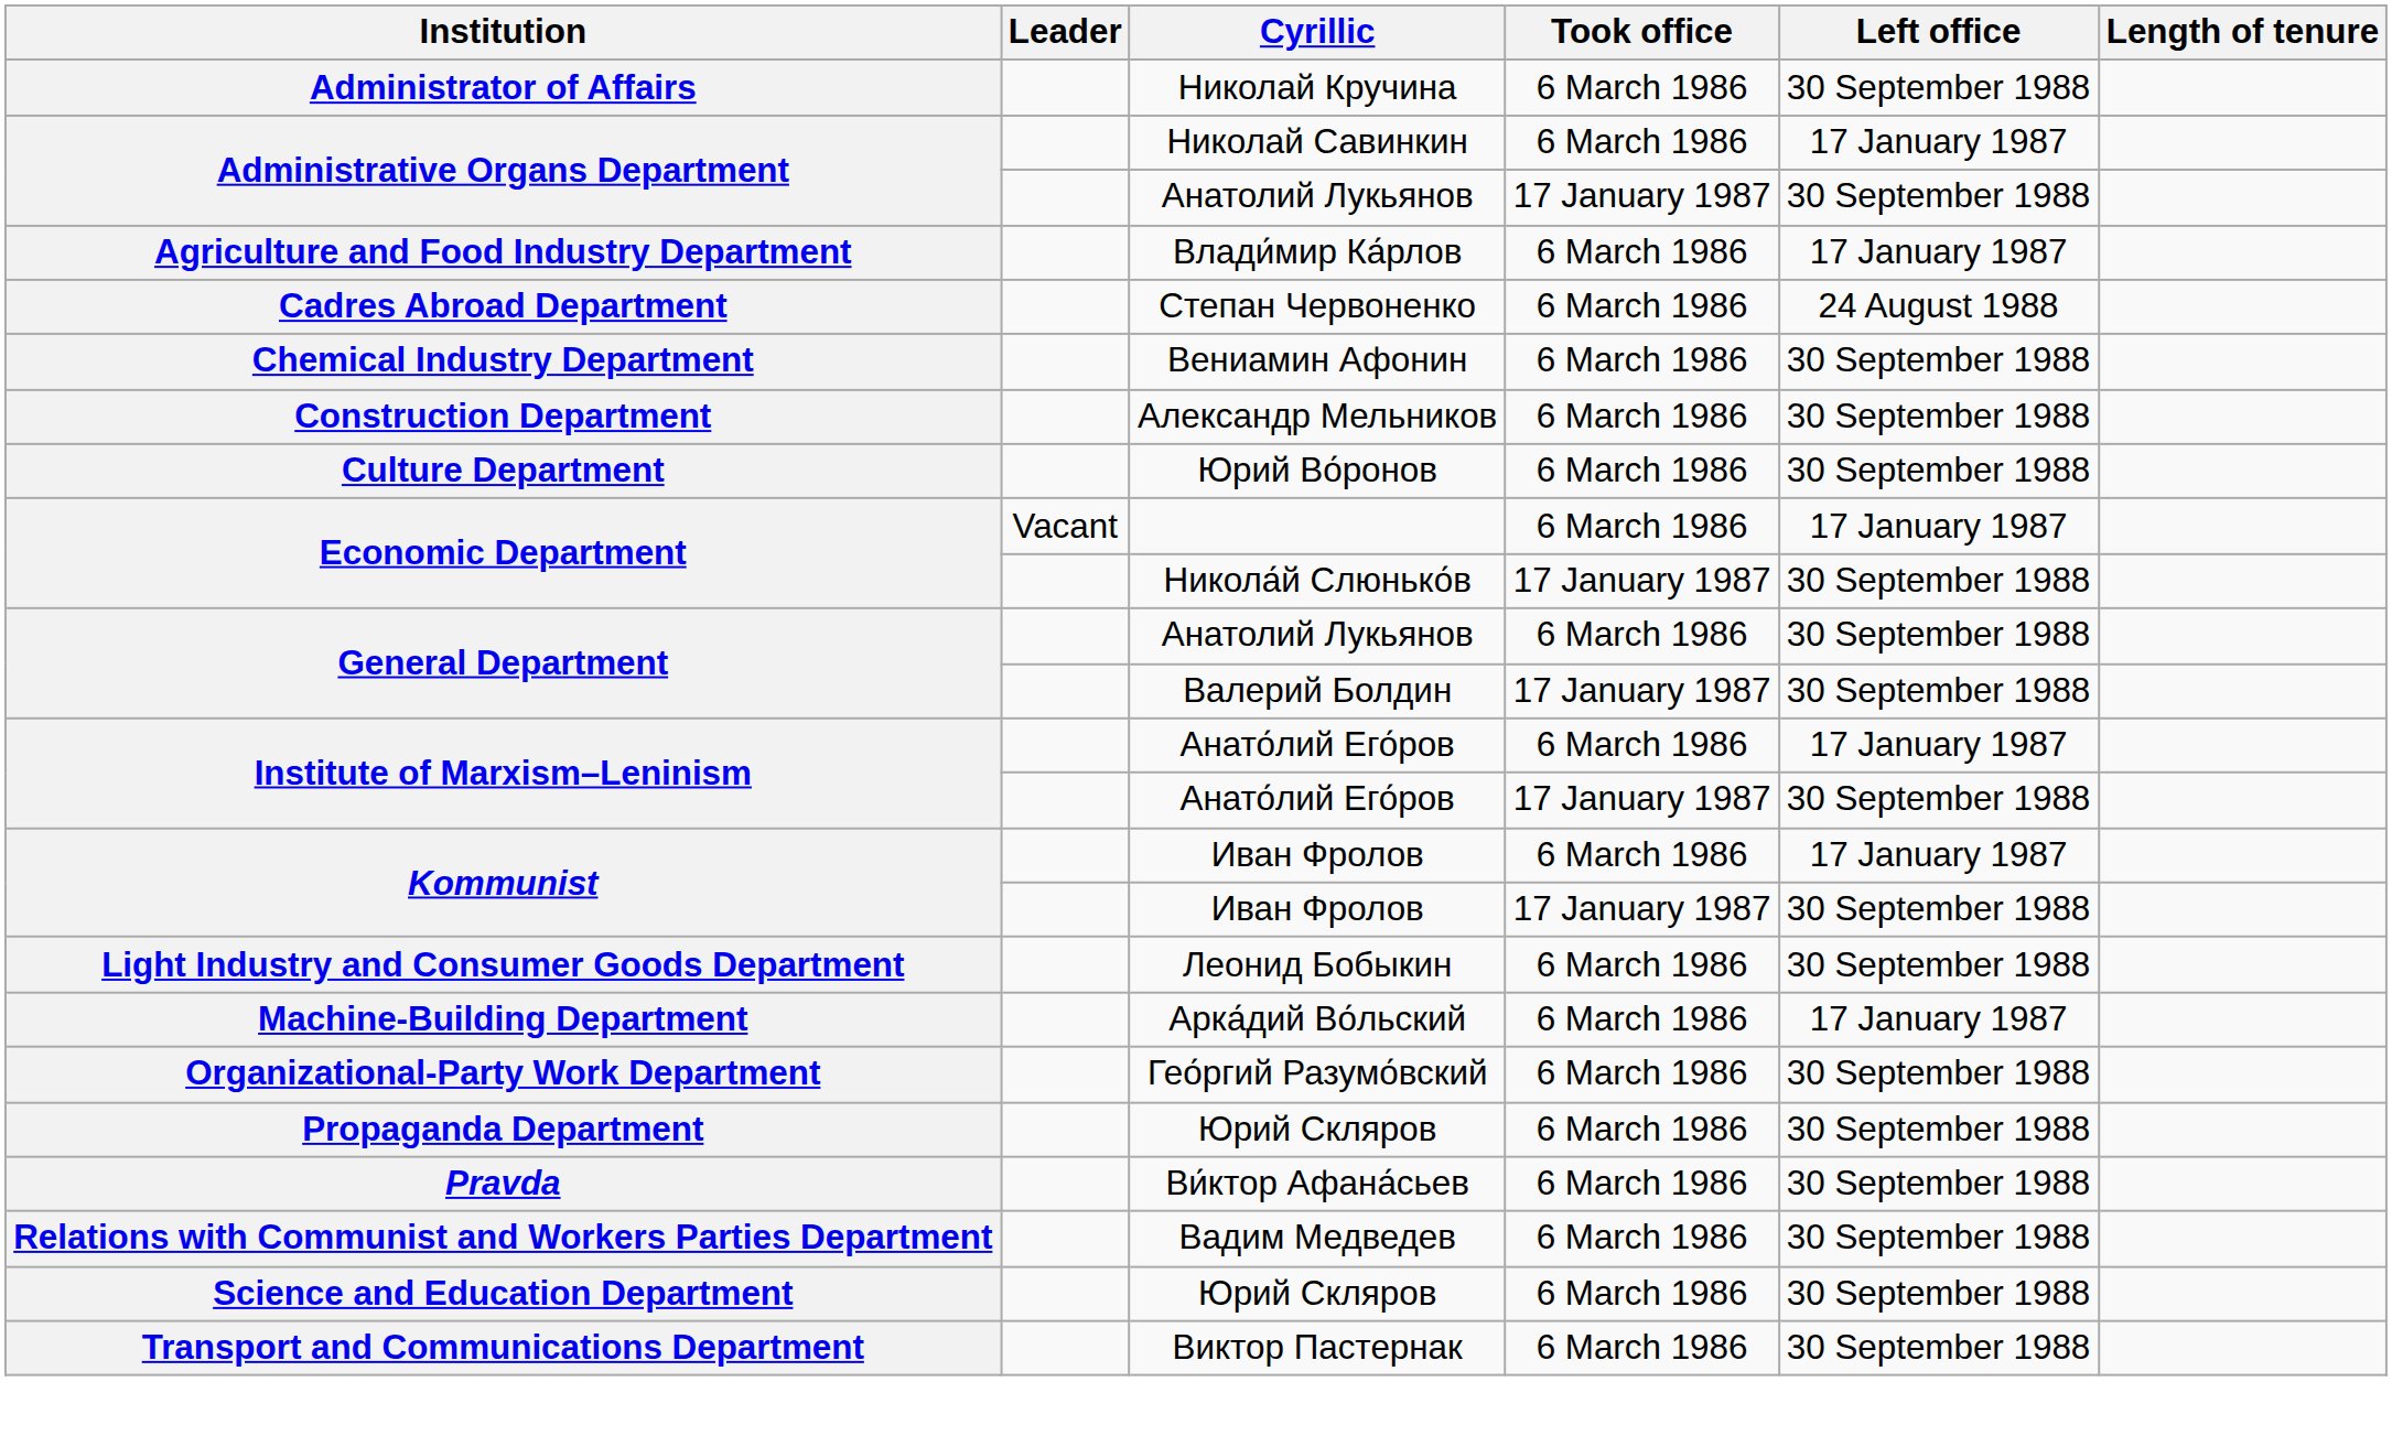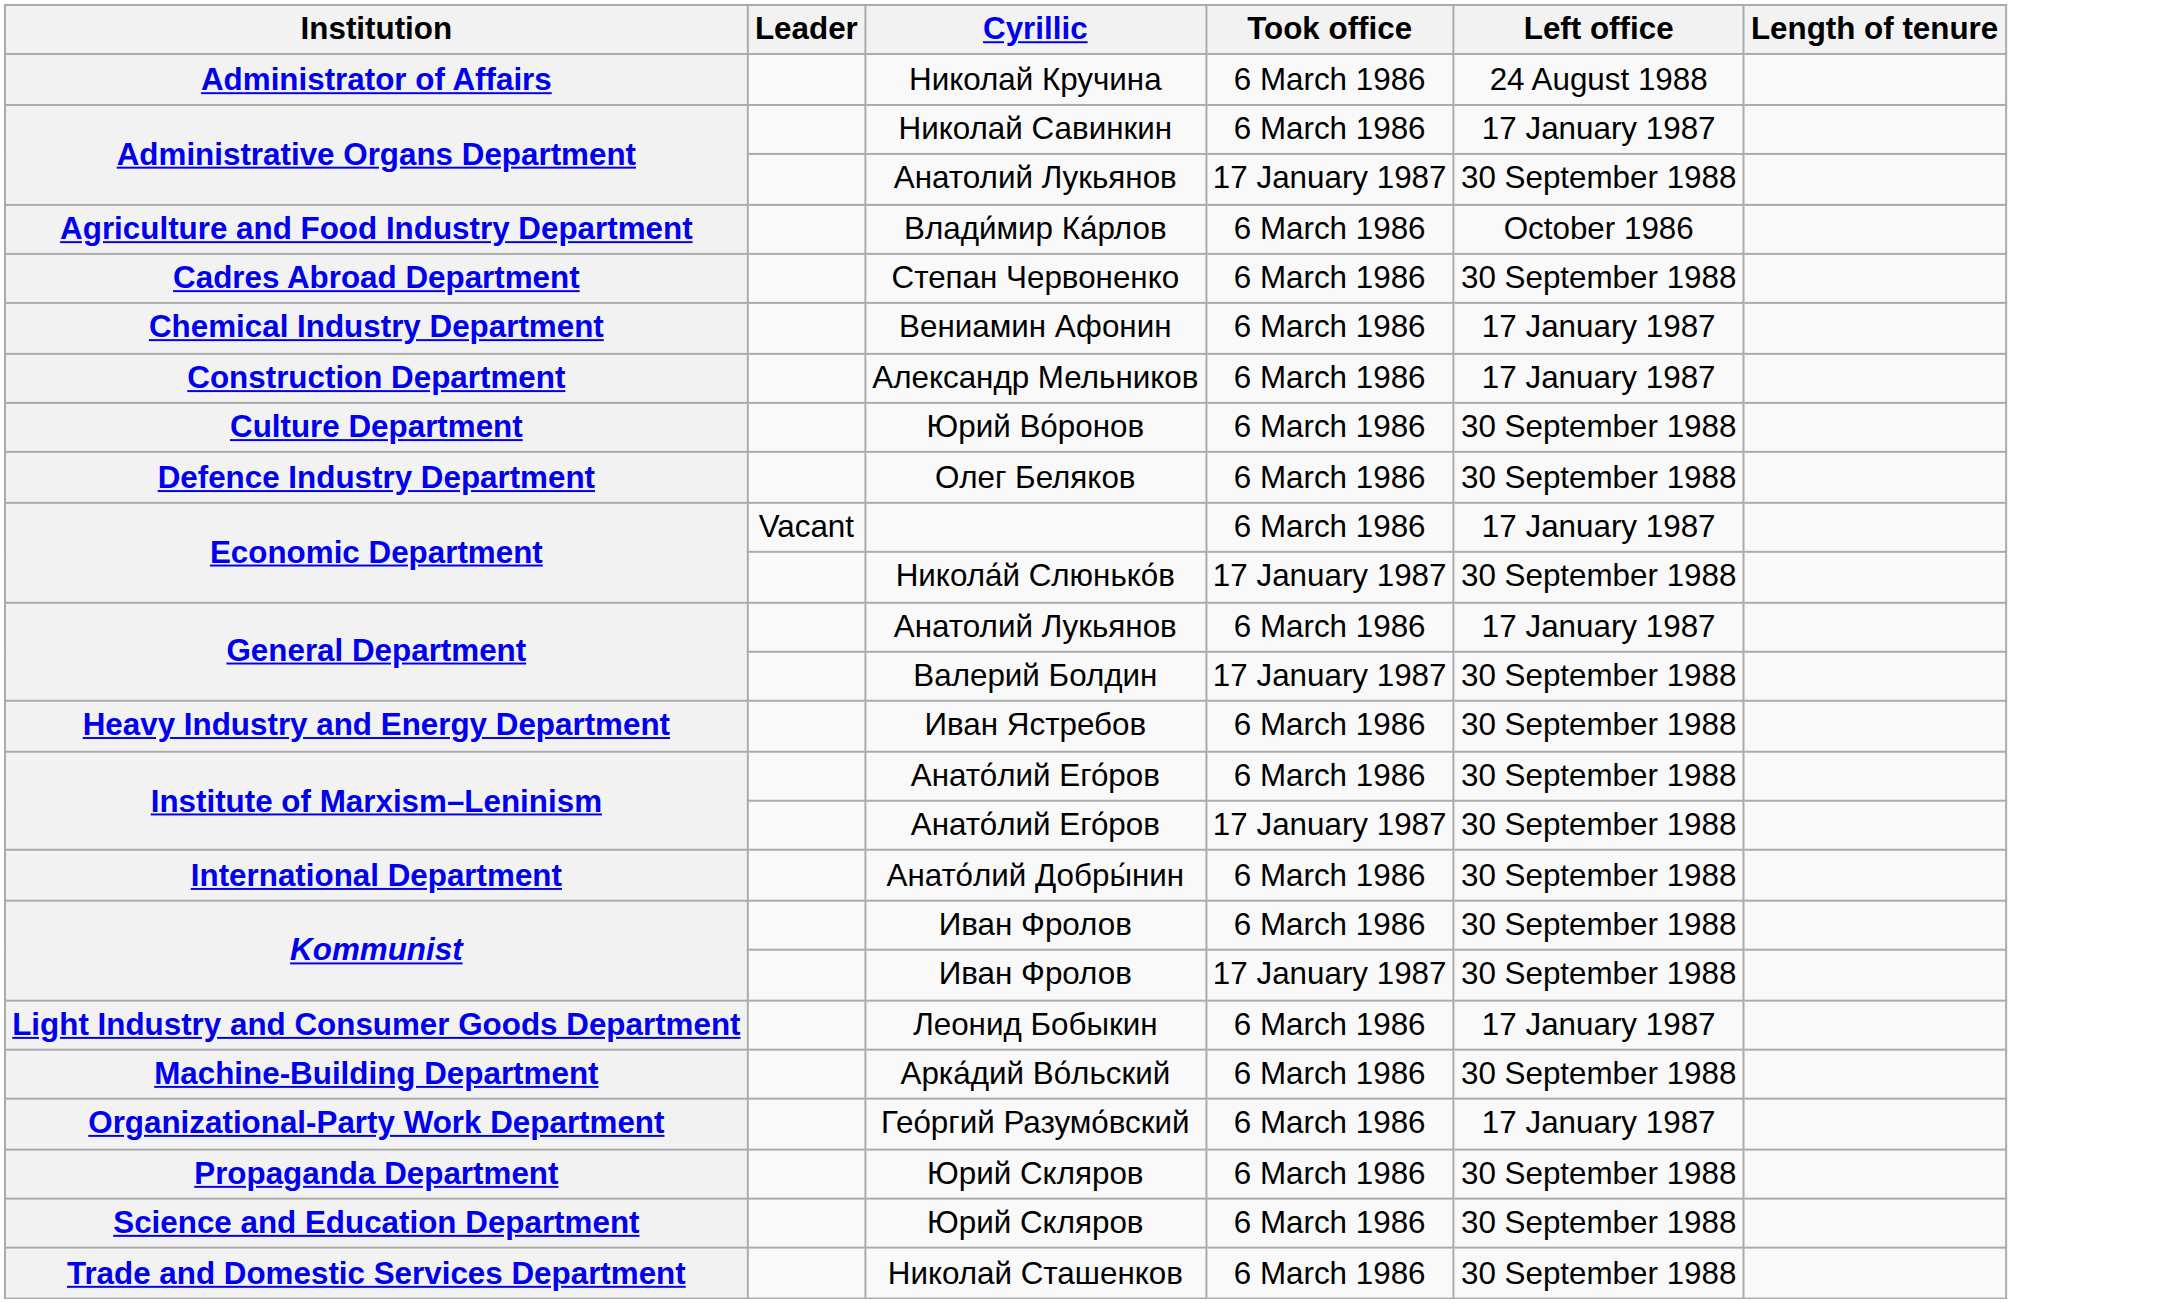 <table class="wikitable sortable plainrowheaders" style=text-align:center>
 <tr>
 <th scope="col">Institution</th>
 <th scope="col">Leader</th>
 <th scope="col" class="unsortable"><a href='#'>Cyrillic</a></th>
 <th scope="col">Took office</th>
 <th scope="col">Left office</th>
 <th scope="col">Length of tenure</th>
 </tr>
 <tr>
 <th scope="row"><a href='#'>Administrator of Affairs</a></th>
 <td></td>
 <td>Николай Кручина</td>
 <td>6 March 1986</td>
-<td>30 September 1988</td>
+<td>24 August 1988</td>
 <td></td>
 </tr>
 <tr>
 <th rowspan="2" scope="row"><a href='#'>Administrative Organs Department</a></th>
 <td></td>
 <td>Николай Савинкин</td>
 <td>6 March 1986</td>
 <td>17 January 1987</td>
 <td></td>
 </tr>
 <tr>
 <td></td>
 <td>Анатолий Лукьянов</td>
 <td>17 January 1987</td>
 <td>30 September 1988</td>
 <td></td>
 </tr>
 <tr>
 <th scope="row"><a href='#'>Agriculture and Food Industry Department</a></th>
 <td></td>
 <td>Влади́мир Ка́рлов</td>
 <td>6 March 1986</td>
-<td>17 January 1987</td>
+<td>October 1986</td>
 <td></td>
 </tr>
 <tr>
 <th scope="row"><a href='#'>Cadres Abroad Department</a></th>
 <td></td>
 <td>Степан Червоненко</td>
 <td>6 March 1986</td>
-<td>24 August 1988</td>
+<td>30 September 1988</td>
 <td></td>
 </tr>
 <tr>
 <th scope="row"><a href='#'>Chemical Industry Department</a></th>
 <td></td>
 <td>Вениамин Афонин</td>
 <td>6 March 1986</td>
-<td>30 September 1988</td>
+<td>17 January 1987</td>
 <td></td>
 </tr>
 <tr>
 <th scope="row"><a href='#'>Construction Department</a></th>
 <td></td>
 <td>Александр Мельников</td>
 <td>6 March 1986</td>
-<td>30 September 1988</td>
+<td>17 January 1987</td>
 <td></td>
 </tr>
 <tr>
 <th scope="row"><a href='#'>Culture Department</a></th>
 <td></td>
 <td>Юрий Во́ронов</td>
+<td>6 March 1986</td>
+<td>30 September 1988</td>
+<td></td>
+</tr>
+<tr>
+<th scope="row"><a href='#'>Defence Industry Department</a></th>
+<td></td>
+<td>Олег Беляков</td>
 <td>6 March 1986</td>
 <td>30 September 1988</td>
 <td></td>
 </tr>
 <tr>
 <th rowspan="2" scope="row"><a href='#'>Economic Department</a></th>
 <td>Vacant</td>
 <td></td>
 <td>6 March 1986</td>
 <td>17 January 1987</td>
 <td></td>
 </tr>
 <tr>
 <td></td>
 <td>Никола́й Слюнько́в</td>
 <td>17 January 1987</td>
 <td>30 September 1988</td>
 <td></td>
 </tr>
 <tr>
 <th rowspan="2" scope="row"><a href='#'>General Department</a></th>
 <td></td>
 <td>Анатолий Лукьянов</td>
 <td>6 March 1986</td>
-<td>30 September 1988</td>
+<td>17 January 1987</td>
 <td></td>
 </tr>
 <tr>
 <td></td>
 <td>Валерий Болдин</td>
 <td>17 January 1987</td>
 <td>30 September 1988</td>
 <td></td>
 </tr>
 <tr>
+<th scope="row"><a href='#'>Heavy Industry and Energy Department</a></th>
+<td></td>
+<td>Иван Ястребов</td>
+<td>6 March 1986</td>
+<td>30 September 1988</td>
+<td></td>
+</tr>
+<tr>
 <th rowspan="2" scope="row"><a href='#'>Institute of Marxism–Leninism</a></th>
 <td></td>
 <td>Анато́лий Его́ров</td>
 <td>6 March 1986</td>
-<td>17 January 1987</td>
+<td>30 September 1988</td>
 <td></td>
 </tr>
 <tr>
 <td></td>
 <td>Анато́лий Его́ров</td>
 <td>17 January 1987</td>
 <td>30 September 1988</td>
 <td></td>
 </tr>
 <tr>
+<th scope="row"><a href='#'>International Department</a></th>
+<td></td>
+<td>Анато́лий Добры́нин</td>
+<td>6 March 1986</td>
+<td>30 September 1988</td>
+<td></td>
+</tr>
+<tr>
 <th rowspan="2" scope="row"><em><a href='#'>Kommunist</a></em></th>
 <td></td>
 <td>Иван Фролов</td>
 <td>6 March 1986</td>
-<td>17 January 1987</td>
+<td>30 September 1988</td>
 <td></td>
 </tr>
 <tr>
 <td></td>
 <td>Иван Фролов</td>
 <td>17 January 1987</td>
 <td>30 September 1988</td>
 <td></td>
 </tr>
 <tr>
 <th scope="row"><a href='#'>Light Industry and Consumer Goods Department</a></th>
 <td></td>
 <td>Леонид Бобыкин</td>
 <td>6 March 1986</td>
-<td>30 September 1988</td>
+<td>17 January 1987</td>
 <td></td>
 </tr>
 <tr>
 <th scope="row"><a href='#'>Machine-Building Department</a></th>
 <td></td>
 <td>Арка́дий Во́льский</td>
 <td>6 March 1986</td>
-<td>17 January 1987</td>
+<td>30 September 1988</td>
 <td></td>
 </tr>
 <tr>
 <th scope="row"><a href='#'>Organizational-Party Work Department</a></th>
 <td></td>
 <td>Гео́ргий Разумо́вский</td>
 <td>6 March 1986</td>
-<td>30 September 1988</td>
+<td>17 January 1987</td>
 <td></td>
 </tr>
 <tr>
 <th scope="row"><a href='#'>Propaganda Department</a></th>
 <td></td>
 <td>Юрий Скляров</td>
-<td>6 March 1986</td>
-<td>30 September 1988</td>
-<td></td>
-</tr>
-<tr>
-<th scope="row"><em><a href='#'>Pravda</a></em></th>
-<td></td>
-<td>Ви́ктор Афана́сьев</td>
-<td>6 March 1986</td>
-<td>30 September 1988</td>
-<td></td>
-</tr>
-<tr>
-<th scope="row"><a href='#'>Relations with Communist and Workers Parties Department</a></th>
-<td></td>
-<td>Вадим Медведев</td>
 <td>6 March 1986</td>
 <td>30 September 1988</td>
 <td></td>
 </tr>
 <tr>
 <th scope="row"><a href='#'>Science and Education Department</a></th>
 <td></td>
 <td>Юрий Скляров</td>
 <td>6 March 1986</td>
 <td>30 September 1988</td>
 <td></td>
 </tr>
 <tr>
-<th scope="row"><a href='#'>Transport and Communications Department</a></th>
+<th scope="row"><a href='#'>Trade and Domestic Services Department</a></th>
 <td></td>
-<td>Виктор Пастернак</td>
+<td>Николай Сташенков</td>
 <td>6 March 1986</td>
 <td>30 September 1988</td>
 <td></td>
 </tr>
 </table>
